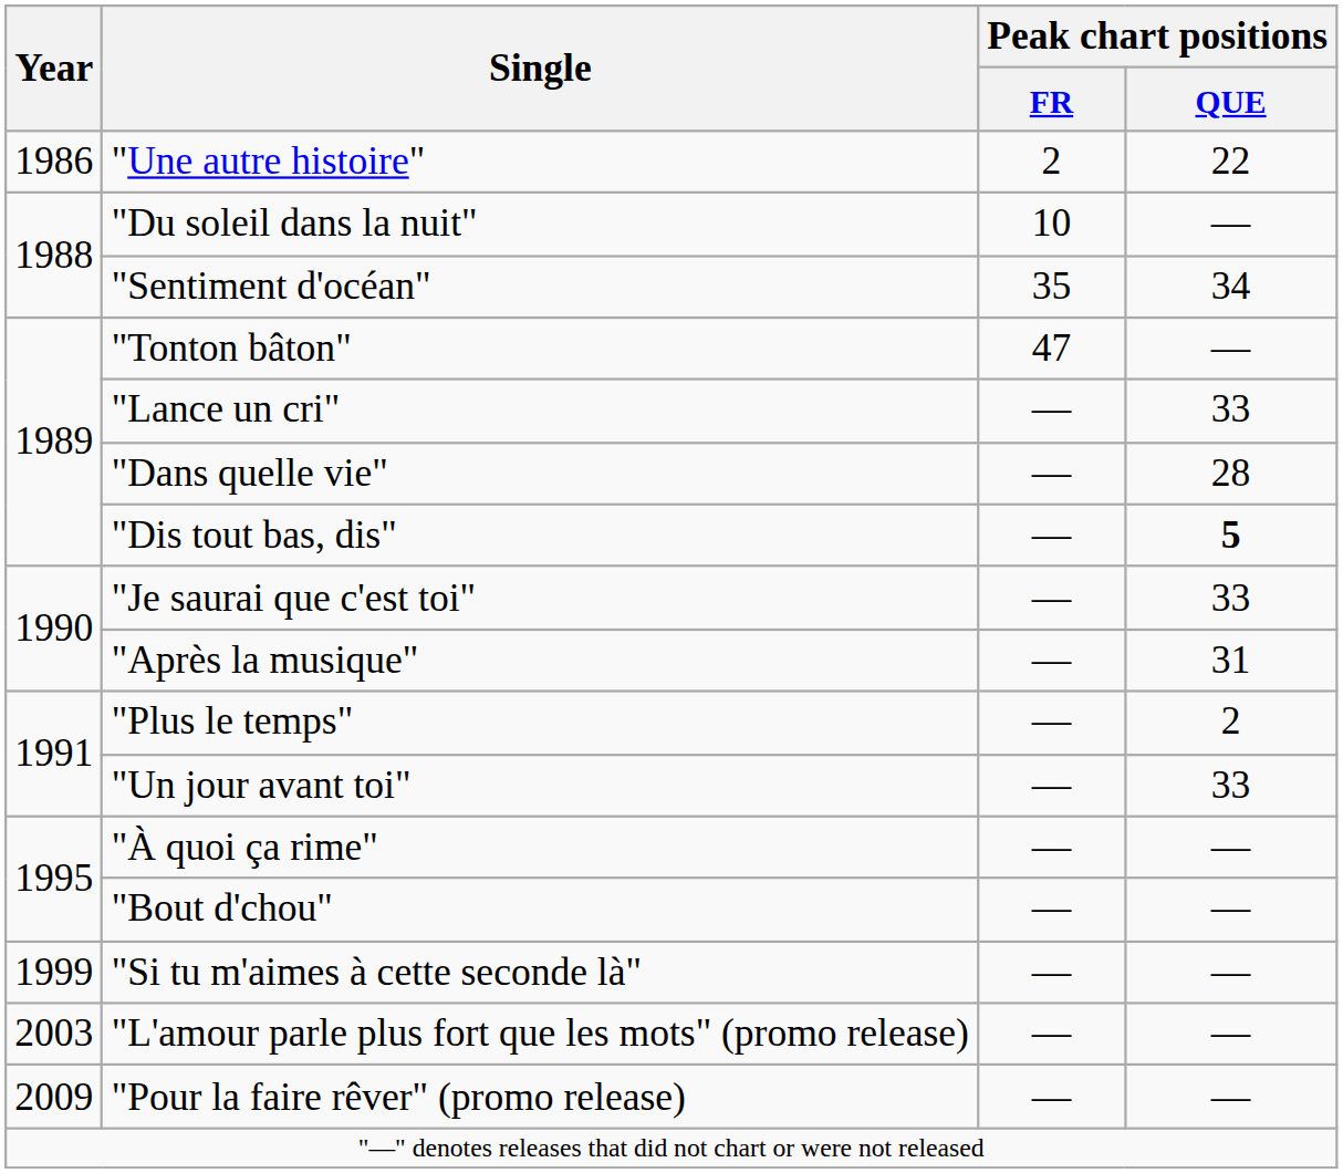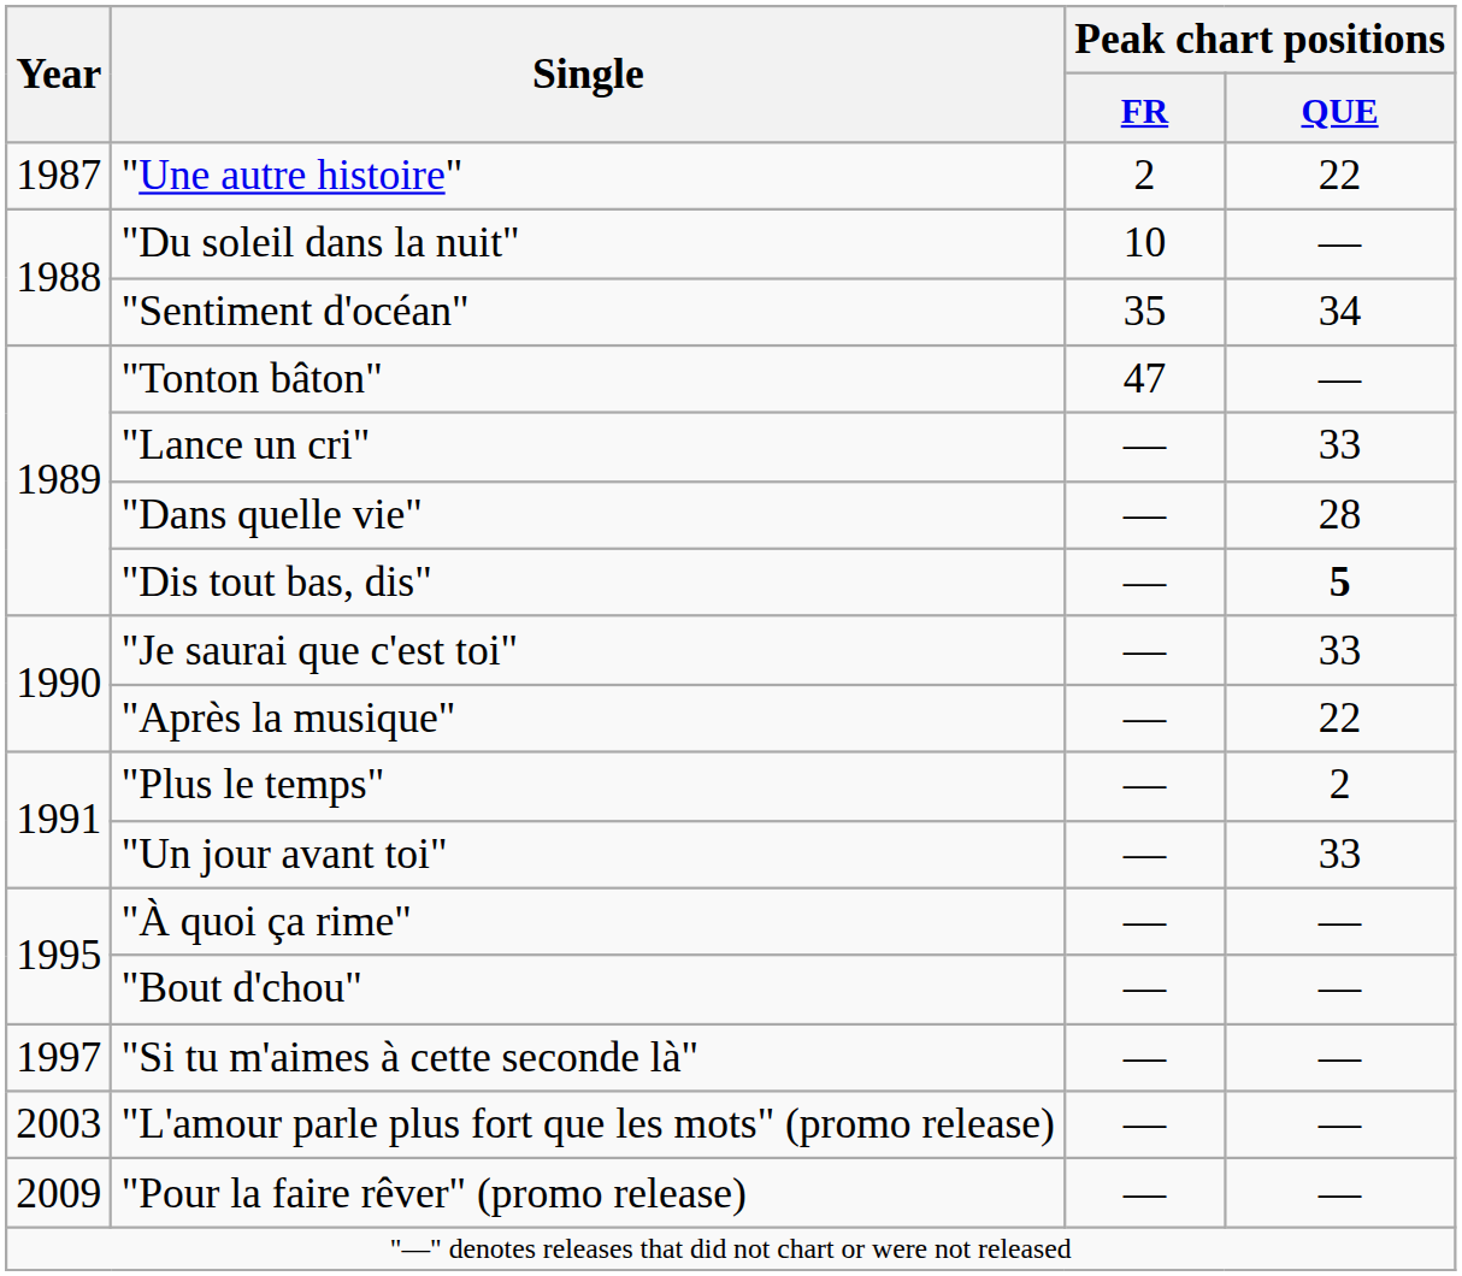 <table class="wikitable" style="text-align:center">
 <tr>
 <th rowspan="2">Year</th>
 <th rowspan="2">Single</th>
 <th colspan="2">Peak chart positions</th>
 </tr>
 <tr>
 <th><small><a href='#'>FR</a></small></th>
 <th><small><a href='#'>QUE</a></small></th>
 </tr>
 <tr>
-<td>1986</td>
+<td>1987</td>
 <td align="left">"<a href='#'>Une autre histoire</a>"</td>
 <td>2</td>
 <td>22</td>
 </tr>
 <tr>
 <td rowspan="2">1988</td>
 <td align="left">"Du soleil dans la nuit"</td>
 <td>10</td>
 <td>—</td>
 </tr>
 <tr>
 <td align="left">"Sentiment d'océan"</td>
 <td>35</td>
 <td>34</td>
 </tr>
 <tr>
 <td rowspan="4">1989</td>
 <td align="left">"Tonton bâton"</td>
 <td>47</td>
 <td>—</td>
 </tr>
 <tr>
 <td align="left">"Lance un cri"</td>
 <td>—</td>
 <td>33</td>
 </tr>
 <tr>
 <td align="left">"Dans quelle vie"</td>
 <td>—</td>
 <td>28</td>
 </tr>
 <tr>
 <td align="left">"Dis tout bas, dis"</td>
 <td>—</td>
 <td><strong>5</strong></td>
 </tr>
 <tr>
 <td rowspan="2">1990</td>
 <td align="left">"Je saurai que c'est toi"</td>
 <td>—</td>
 <td>33</td>
 </tr>
 <tr>
 <td align="left">"Après la musique"</td>
 <td>—</td>
-<td>31</td>
+<td>22</td>
 </tr>
 <tr>
 <td rowspan="2">1991</td>
 <td align="left">"Plus le temps"</td>
 <td>—</td>
 <td>2</td>
 </tr>
 <tr>
 <td align="left">"Un jour avant toi"</td>
 <td>—</td>
 <td>33</td>
 </tr>
 <tr>
 <td rowspan="2">1995</td>
 <td align="left">"À quoi ça rime"</td>
 <td>—</td>
 <td>—</td>
 </tr>
 <tr>
 <td align="left">"Bout d'chou"</td>
 <td>—</td>
 <td>—</td>
 </tr>
 <tr>
-<td>1999</td>
+<td>1997</td>
 <td align="left">"Si tu m'aimes à cette seconde là"</td>
 <td>—</td>
 <td>—</td>
 </tr>
 <tr>
 <td>2003</td>
 <td align="left">"L'amour parle plus fort que les mots" (promo release)</td>
 <td>—</td>
 <td>—</td>
 </tr>
 <tr>
 <td>2009</td>
 <td align="left">"Pour la faire rêver" (promo release)</td>
 <td>—</td>
 <td>—</td>
 </tr>
 <tr>
 <td colspan="4" style="font-size:8pt">"—" denotes releases that did not chart or were not released</td>
 </tr>
 </table>
